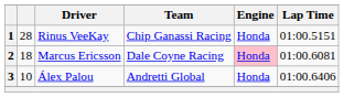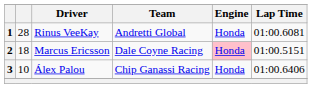 <table class="wikitable" style="font-size:95%;">
 <tr>
 </tr>
 <tr>
 <th></th>
 <th></th>
 <th>Driver</th>
 <th>Team</th>
 <th>Engine</th>
 <th>Lap Time</th>
 </tr>
 <tr>
 <th>1</th>
 <td align="center">28</td>
 <td> <a href='#'>Rinus VeeKay</a></td>
-<td><a href='#'>Chip Ganassi Racing</a></td>
+<td><a href='#'>Andretti Global</a></td>
 <td><a href='#'>Honda</a></td>
-<td>01:00.5151</td>
+<td>01:00.6081</td>
 </tr>
 <tr>
 <th>2</th>
 <td align="center">18</td>
 <td> <a href='#'>Marcus Ericsson</a> </td>
 <td><a href='#'>Dale Coyne Racing</a></td>
 <td style="background: pink;"><a href='#'>Honda</a></td>
-<td>01:00.6081</td>
+<td>01:00.5151</td>
 </tr>
 <tr>
 <th>3</th>
 <td align="center">10</td>
 <td> <a href='#'>Álex Palou</a></td>
-<td><a href='#'>Andretti Global</a></td>
+<td><a href='#'>Chip Ganassi Racing</a></td>
 <td><a href='#'>Honda</a></td>
 <td>01:00.6406</td>
 </tr>
 <tr>
 </tr>
 <tr class="sortbottom">
 <th colspan="6"></th>
 </tr>
 </table>
